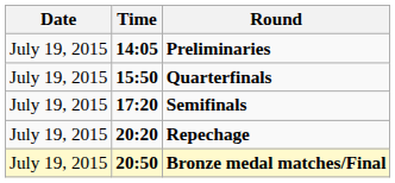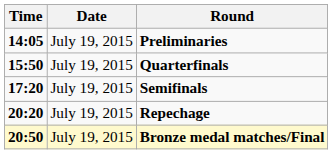 <table class="wikitable">
 <tr>
+<th>Time</th>
 <th>Date</th>
-<th>Time</th>
 <th>Round</th>
 </tr>
 <tr>
+<td><strong>14:05</strong></td>
 <td>July 19, 2015</td>
-<td><strong>14:05</strong></td>
 <td><strong>Preliminaries</strong></td>
 </tr>
 <tr>
+<td><strong>15:50</strong></td>
 <td>July 19, 2015</td>
-<td><strong>15:50</strong></td>
 <td><strong>Quarterfinals</strong></td>
 </tr>
 <tr>
+<td><strong>17:20</strong></td>
 <td>July 19, 2015</td>
-<td><strong>17:20</strong></td>
 <td><strong>Semifinals</strong></td>
 </tr>
 <tr>
+<td><strong>20:20</strong></td>
 <td>July 19, 2015</td>
-<td><strong>20:20</strong></td>
 <td><strong>Repechage</strong></td>
 </tr>
 <tr style=background:lemonchiffon>
+<td><strong>20:50</strong></td>
 <td>July 19, 2015</td>
-<td><strong>20:50</strong></td>
 <td><strong>Bronze medal matches/Final</strong></td>
 </tr>
 </table>
